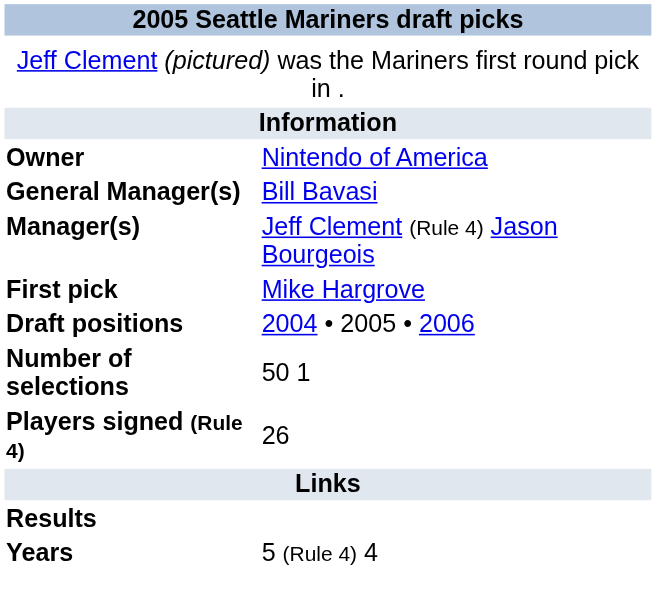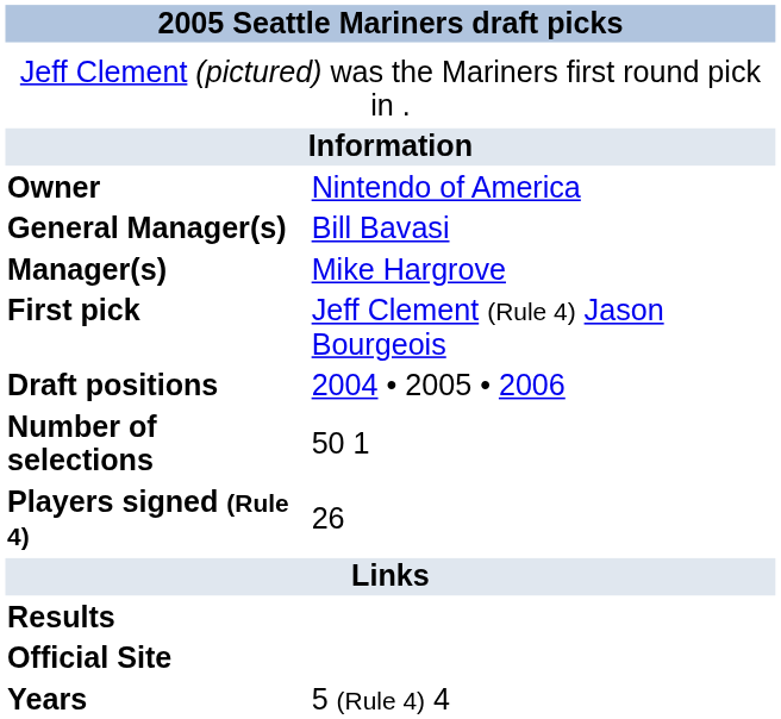 <table class="toccolours" style="float: right; clear: right; margin: 0 0 1em 1em; width: 26em;">
 <tr style="text-align:center;">
 <th colspan="2" style="text-align: center; background-color: LightSteelBlue;">2005 Seattle Mariners draft picks</th>
 </tr>
 <tr>
 <td colspan="2" style="text-align: center"></td>
 </tr>
 <tr>
 <td colspan="2" style="text-align: center"><a href='#'>Jeff Clement</a> <em>(pictured)</em> was the Mariners first round pick in .</td>
 </tr>
 <tr>
 <th style="background: #E0E7EF;" colspan="2">Information</th>
 </tr>
 <tr>
 <td><strong>Owner</strong></td>
 <td><a href='#'>Nintendo of America</a></td>
 </tr>
 <tr>
 <td style="vertical-align: top;"><strong>General Manager(s)</strong></td>
 <td><a href='#'>Bill Bavasi</a></td>
 </tr>
 <tr>
 <td style="vertical-align: top;"><strong>Manager(s)</strong></td>
-<td><a href='#'>Jeff Clement</a> <small>(Rule 4)</small> <a href='#'>Jason Bourgeois</a> </td>
+<td><a href='#'>Mike Hargrove</a></td>
 </tr>
 <tr>
 <td style="vertical-align: top;"><strong>First pick</strong></td>
-<td><a href='#'>Mike Hargrove</a></td>
+<td><a href='#'>Jeff Clement</a> <small>(Rule 4)</small> <a href='#'>Jason Bourgeois</a> </td>
 </tr>
 <tr>
 <td style="vertical-align: top;"><strong>Draft positions</strong></td>
 <td><a href='#'>2004</a> • 2005 • <a href='#'>2006</a></td>
 </tr>
 <tr>
 <td style="vertical-align: middle;"><strong>Number of selections</strong></td>
 <td>50  1 </td>
 </tr>
 <tr>
 <td style="vertical-align: top;"><strong>Players signed <small>(Rule 4)</small></strong></td>
 <td>26</td>
 </tr>
 <tr>
 <th style="background: #E0E7EF;" colspan="2">Links</th>
 </tr>
 <tr>
 <td style="vertical-align: top;"><strong>Results</strong></td>
 <td></td>
 </tr>
 <tr>
+<td style="vertical-align: top;"><strong>Official Site</strong></td>
+<td></td>
+</tr>
+<tr>
 <td style="vertical-align: top;"><strong>Years</strong></td>
 <td>5 <small>(Rule 4)</small> 4 </td>
 </tr>
 </table>
